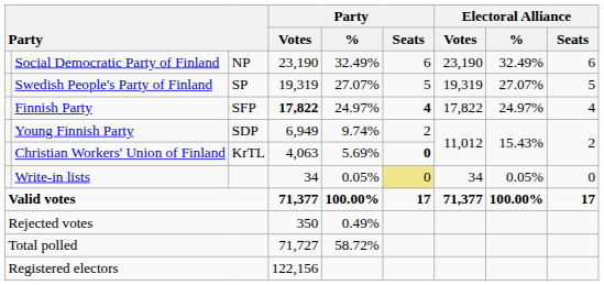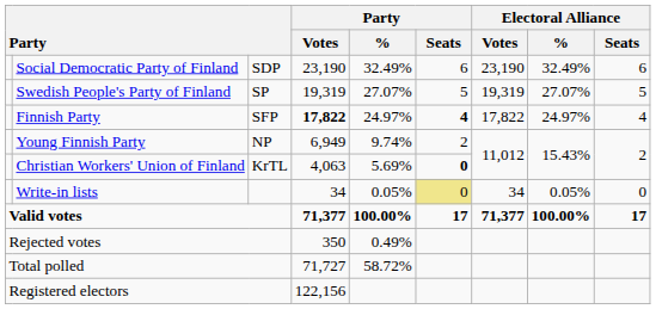 <table class="wikitable" border="1" style="text-align:right;">
 <tr>
 <th style="text-align:left;" valign=bottom rowspan=2 colspan=3>Party</th>
 <th colspan=3>Party</th>
 <th colspan=3>Electoral Alliance</th>
 </tr>
 <tr>
 <th align=center valign=bottom width="50">Votes</th>
 <th align=center valign=bottom width="50">%</th>
 <th align=center valign=bottom width="50">Seats</th>
 <th align=center valign=bottom width="50">Votes</th>
 <th align=center valign=bottom width="50">%</th>
 <th align=center valign=bottom width="50">Seats</th>
 </tr>
 <tr>
 <td></td>
 <td align=left style="white-space: nowrap;"><a href='#'>Social Democratic Party of Finland</a></td>
-<td align=left>NP</td>
+<td align=left>SDP</td>
 <td>23,190</td>
 <td>32.49%</td>
 <td>6</td>
 <td>23,190</td>
 <td>32.49%</td>
 <td>6</td>
 </tr>
 <tr>
 <td></td>
 <td align=left><a href='#'>Swedish People's Party of Finland</a></td>
 <td align=left>SP</td>
 <td>19,319</td>
 <td>27.07%</td>
 <td>5</td>
 <td>19,319</td>
 <td>27.07%</td>
 <td>5</td>
 </tr>
 <tr>
 <td></td>
 <td align=left><a href='#'>Finnish Party</a></td>
 <td align=left>SFP</td>
 <td><strong>17,822</strong></td>
 <td>24.97%</td>
 <td><strong>4</strong></td>
 <td>17,822</td>
 <td>24.97%</td>
 <td>4</td>
 </tr>
 <tr>
 <td></td>
 <td align=left><a href='#'>Young Finnish Party</a></td>
-<td align=left>SDP</td>
+<td align=left>NP</td>
 <td>6,949</td>
 <td>9.74%</td>
 <td>2</td>
 <td rowspan=2>11,012</td>
 <td rowspan=2>15.43%</td>
 <td rowspan=2>2</td>
 </tr>
 <tr>
 <td></td>
 <td align=left><a href='#'>Christian Workers' Union of Finland</a></td>
 <td align=left>KrTL</td>
 <td>4,063</td>
 <td>5.69%</td>
 <td><strong>0</strong></td>
 </tr>
 <tr>
 <td></td>
 <td align=left><a href='#'>Write-in lists</a></td>
 <td align=left></td>
 <td>34</td>
 <td>0.05%</td>
 <td style="background: khaki;">0</td>
 <td>34</td>
 <td>0.05%</td>
 <td>0</td>
 </tr>
 <tr style="font-weight:bold">
 <td align=left colspan=3>Valid votes</td>
 <td>71,377</td>
 <td>100.00%</td>
 <td>17</td>
 <td>71,377</td>
 <td>100.00%</td>
 <td>17</td>
 </tr>
 <tr>
 <td align=left colspan=3>Rejected votes</td>
 <td>350</td>
 <td>0.49%</td>
 <td></td>
 <td></td>
 <td></td>
 <td></td>
 </tr>
 <tr>
 <td align=left colspan=3>Total polled</td>
 <td>71,727</td>
 <td>58.72%</td>
 <td></td>
 <td></td>
 <td></td>
 <td></td>
 </tr>
 <tr>
 <td align=left colspan=3>Registered electors</td>
 <td>122,156</td>
 <td></td>
 <td></td>
 <td></td>
 <td></td>
 <td></td>
 </tr>
 </table>
